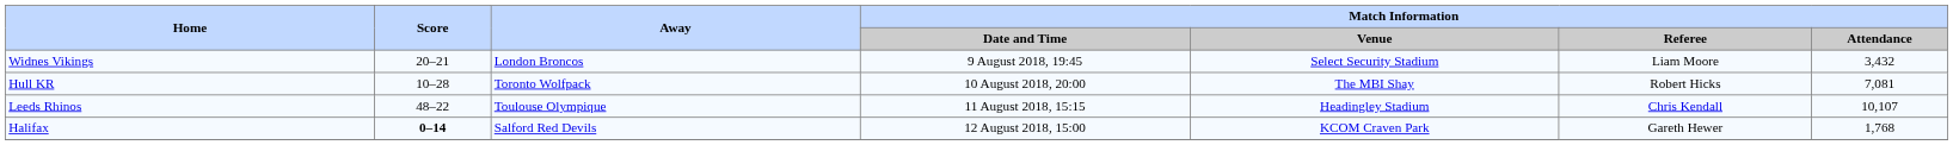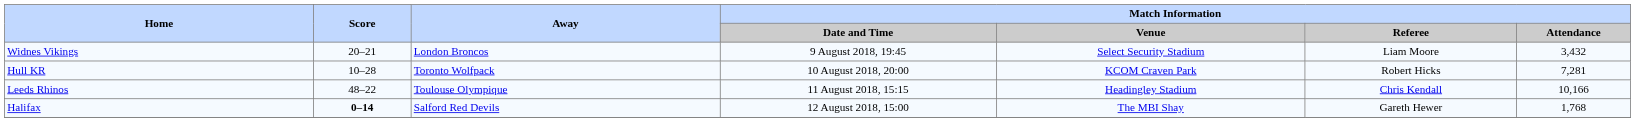 <table border=1 style="border-collapse:collapse; font-size:85%; text-align:center;" cellpadding=3 cellspacing=0 width=100%>
 <tr bgcolor=#C1D8FF>
 <th rowspan=2 width=19%>Home</th>
 <th rowspan=2 width=6%>Score</th>
 <th rowspan=2 width=19%>Away</th>
 <th colspan=6>Match Information</th>
 </tr>
 <tr bgcolor=#CCCCCC>
 <th width=17%>Date and Time</th>
 <th width=19%>Venue</th>
 <th width=13%>Referee</th>
 <th width=7%>Attendance</th>
 </tr>
 <tr bgcolor=#F5FAFF>
 <td align=left> <a href='#'>Widnes Vikings</a></td>
 <td>20–21</td>
 <td align=left> <a href='#'>London Broncos</a></td>
 <td>9 August 2018, 19:45</td>
 <td><a href='#'>Select Security Stadium</a></td>
 <td>Liam Moore</td>
 <td>3,432</td>
 </tr>
 <tr bgcolor=#F5FAFF>
 <td align=left> <a href='#'>Hull KR</a></td>
 <td>10–28</td>
 <td align=left> <a href='#'>Toronto Wolfpack</a></td>
 <td>10 August 2018, 20:00</td>
-<td><a href='#'>The MBI Shay</a></td>
+<td><a href='#'>KCOM Craven Park</a></td>
 <td>Robert Hicks</td>
-<td>7,081</td>
+<td>7,281</td>
 </tr>
 <tr bgcolor=#F5FAFF>
 <td align=left> <a href='#'>Leeds Rhinos</a></td>
 <td>48–22</td>
 <td align=left> <a href='#'>Toulouse Olympique</a></td>
 <td>11 August 2018, 15:15</td>
 <td><a href='#'>Headingley Stadium</a></td>
 <td><a href='#'>Chris Kendall</a></td>
-<td>10,107</td>
+<td>10,166</td>
 </tr>
 <tr bgcolor=#F5FAFF>
 <td align=left> <a href='#'>Halifax</a></td>
 <td><strong>0–14</strong></td>
 <td align=left> <a href='#'>Salford Red Devils</a></td>
 <td>12 August 2018, 15:00</td>
-<td><a href='#'>KCOM Craven Park</a></td>
+<td><a href='#'>The MBI Shay</a></td>
 <td>Gareth Hewer</td>
 <td>1,768</td>
 </tr>
 <tr bgcolor=#F5FAFF>
 </tr>
 </table>
